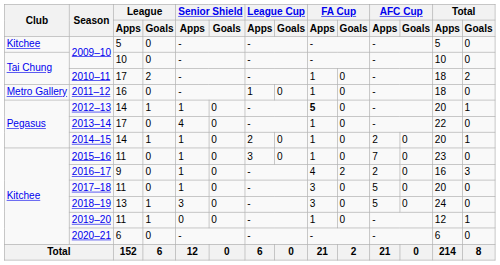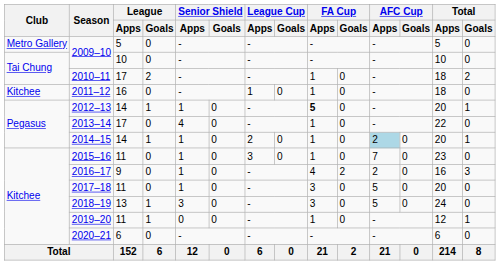 <table class="wikitable">
 <tr>
 <th rowspan="2">Club</th>
 <th rowspan="2">Season</th>
 <th colspan="2">League</th>
 <th colspan="2"><a href='#'>Senior Shield</a></th>
 <th colspan="2"><a href='#'>League Cup</a></th>
 <th colspan="2"><a href='#'>FA Cup</a></th>
 <th colspan="2"><a href='#'>AFC Cup</a></th>
 <th colspan="2">Total</th>
 </tr>
 <tr>
 <th>Apps</th>
 <th>Goals</th>
 <th>Apps</th>
 <th>Goals</th>
 <th>Apps</th>
 <th>Goals</th>
 <th>Apps</th>
 <th>Goals</th>
 <th>Apps</th>
 <th>Goals</th>
 <th>Apps</th>
 <th>Goals</th>
 </tr>
 <tr>
-<td><a href='#'>Kitchee</a></td>
+<td><a href='#'>Metro Gallery</a></td>
 <td rowspan="2"><a href='#'>2009–10</a></td>
 <td>5</td>
 <td>0</td>
 <td colspan="2">-</td>
 <td colspan="2">-</td>
 <td colspan="2">-</td>
 <td colspan="2">-</td>
 <td>5</td>
 <td>0</td>
 </tr>
 <tr>
 <td rowspan="2"><a href='#'>Tai Chung</a></td>
 <td>10</td>
 <td>0</td>
 <td colspan="2">-</td>
 <td colspan="2">-</td>
 <td colspan="2">-</td>
 <td colspan="2">-</td>
 <td>10</td>
 <td>0</td>
 </tr>
 <tr>
 <td><a href='#'>2010–11</a></td>
 <td>17</td>
 <td>2</td>
 <td colspan="2">-</td>
 <td colspan="2">-</td>
 <td>1</td>
 <td>0</td>
 <td colspan="2">-</td>
 <td>18</td>
 <td>2</td>
 </tr>
 <tr>
-<td><a href='#'>Metro Gallery</a></td>
+<td><a href='#'>Kitchee</a></td>
 <td><a href='#'>2011–12</a></td>
 <td>16</td>
 <td>0</td>
 <td colspan="2">-</td>
 <td>1</td>
 <td>0</td>
 <td>1</td>
 <td>0</td>
 <td colspan="2">-</td>
 <td>18</td>
 <td>0</td>
 </tr>
 <tr>
 <td rowspan="3"><a href='#'>Pegasus</a></td>
 <td><a href='#'>2012–13</a></td>
 <td>14</td>
 <td>1</td>
 <td>1</td>
 <td>0</td>
 <td colspan="2">-</td>
 <td><strong>5</strong></td>
 <td>0</td>
 <td colspan="2">-</td>
 <td>20</td>
 <td>1</td>
 </tr>
 <tr>
 <td><a href='#'>2013–14</a></td>
 <td>17</td>
 <td>0</td>
 <td>4</td>
 <td>0</td>
 <td colspan="2">-</td>
 <td>1</td>
 <td>0</td>
 <td colspan="2">-</td>
 <td>22</td>
 <td>0</td>
 </tr>
 <tr>
 <td><a href='#'>2014–15</a></td>
 <td>14</td>
 <td>1</td>
 <td>1</td>
 <td>0</td>
 <td>2</td>
 <td>0</td>
 <td>1</td>
 <td>0</td>
-<td>2</td>
+<td style="background: lightblue;">2</td>
 <td>0</td>
 <td>20</td>
 <td>1</td>
 </tr>
 <tr>
 <td rowspan="6"><a href='#'>Kitchee</a></td>
 <td><a href='#'>2015–16</a></td>
 <td>11</td>
 <td>0</td>
 <td>1</td>
 <td>0</td>
 <td>3</td>
 <td>0</td>
 <td>1</td>
 <td>0</td>
 <td>7</td>
 <td>0</td>
 <td>23</td>
 <td>0</td>
 </tr>
 <tr>
 <td><a href='#'>2016–17</a></td>
 <td>9</td>
 <td>0</td>
 <td>1</td>
 <td>0</td>
 <td colspan="2">-</td>
 <td>4</td>
 <td>2</td>
 <td>2</td>
 <td>0</td>
 <td>16</td>
 <td>3</td>
 </tr>
 <tr>
 <td><a href='#'>2017–18</a></td>
 <td>11</td>
 <td>0</td>
 <td>1</td>
 <td>0</td>
 <td colspan="2">-</td>
 <td>3</td>
 <td>0</td>
 <td>5</td>
 <td>0</td>
 <td>20</td>
 <td>0</td>
 </tr>
 <tr>
 <td><a href='#'>2018–19</a></td>
 <td>13</td>
 <td>1</td>
 <td>3</td>
 <td>0</td>
 <td colspan="2">-</td>
 <td>3</td>
 <td>0</td>
 <td>5</td>
 <td>0</td>
 <td>24</td>
 <td>0</td>
 </tr>
 <tr>
 <td><a href='#'>2019–20</a></td>
 <td>11</td>
 <td>1</td>
 <td>0</td>
 <td>0</td>
 <td colspan="2">-</td>
 <td>1</td>
 <td>0</td>
 <td colspan="2">-</td>
 <td>12</td>
 <td>1</td>
 </tr>
 <tr>
 <td><a href='#'>2020–21</a></td>
 <td>6</td>
 <td>0</td>
 <td colspan="2">-</td>
 <td colspan="2">-</td>
 <td colspan="2">-</td>
 <td colspan="2">-</td>
 <td>6</td>
 <td>0</td>
 </tr>
 <tr>
 <th colspan="2">Total</th>
 <th>152</th>
 <th>6</th>
 <th>12</th>
 <th>0</th>
 <th>6</th>
 <th>0</th>
 <th>21</th>
 <th>2</th>
 <th>21</th>
 <th>0</th>
 <th>214</th>
 <th>8</th>
 </tr>
 </table>
